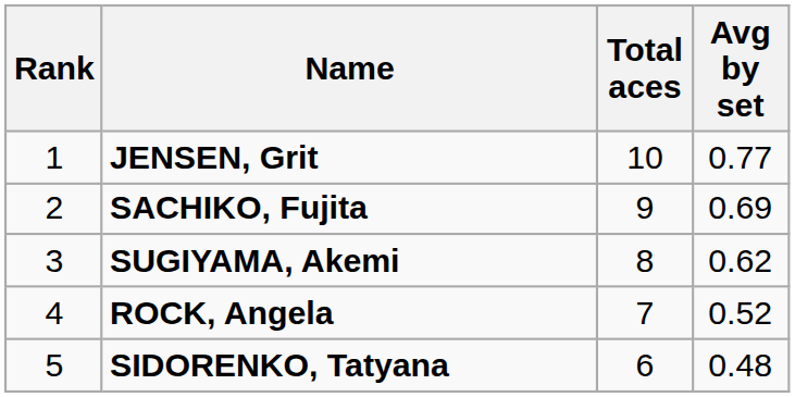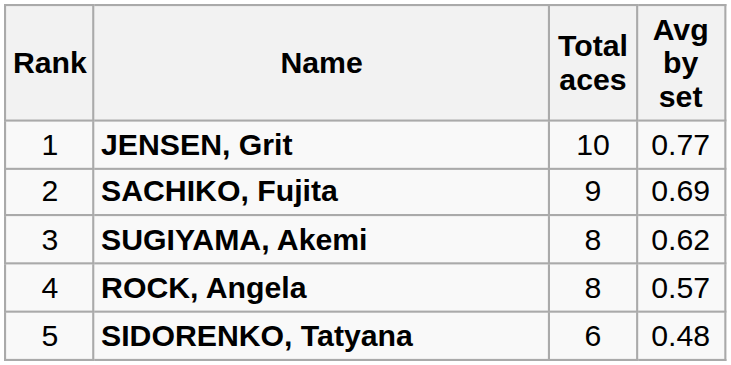 <table class="wikitable" style="margin:0.5em auto;width=480;font-size:90%">
 <tr>
 <th width=30>Rank</th>
 <th width=210>Name</th>
 <th width=35>Total aces</th>
 <th width=35>Avg by set</th>
 </tr>
 <tr>
 <td align=center>1</td>
 <td> <strong>JENSEN, Grit</strong></td>
 <td align=center>10</td>
 <td align=center>0.77</td>
 </tr>
 <tr>
 <td align=center>2</td>
 <td> <strong>SACHIKO, Fujita</strong></td>
 <td align=center>9</td>
 <td align=center>0.69</td>
 </tr>
 <tr>
 <td align=center>3</td>
 <td> <strong>SUGIYAMA, Akemi</strong></td>
 <td align=center>8</td>
 <td align=center>0.62</td>
 </tr>
 <tr>
 <td align=center>4</td>
 <td> <strong>ROCK, Angela</strong></td>
-<td align=center>7</td>
-<td align=center>0.52</td>
+<td align=center>8</td>
+<td align=center>0.57</td>
 </tr>
 <tr>
 <td align=center>5</td>
 <td> <strong>SIDORENKO, Tatyana</strong></td>
 <td align=center>6</td>
 <td align=center>0.48</td>
 </tr>
 </table>
